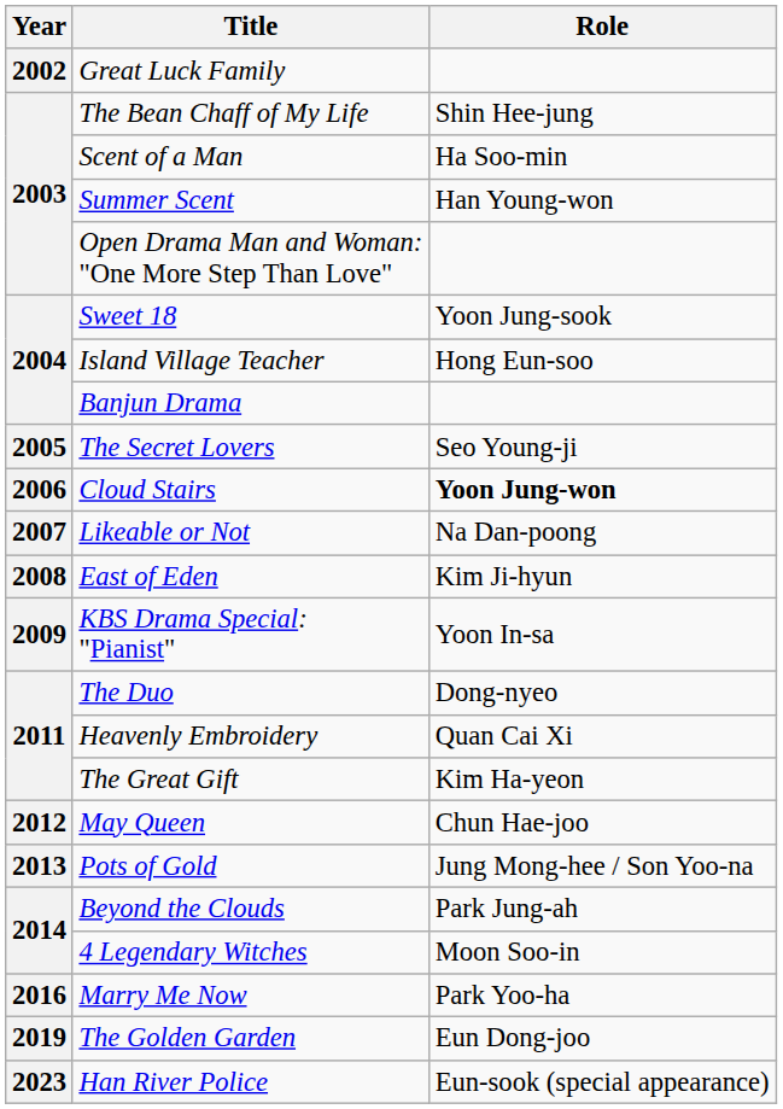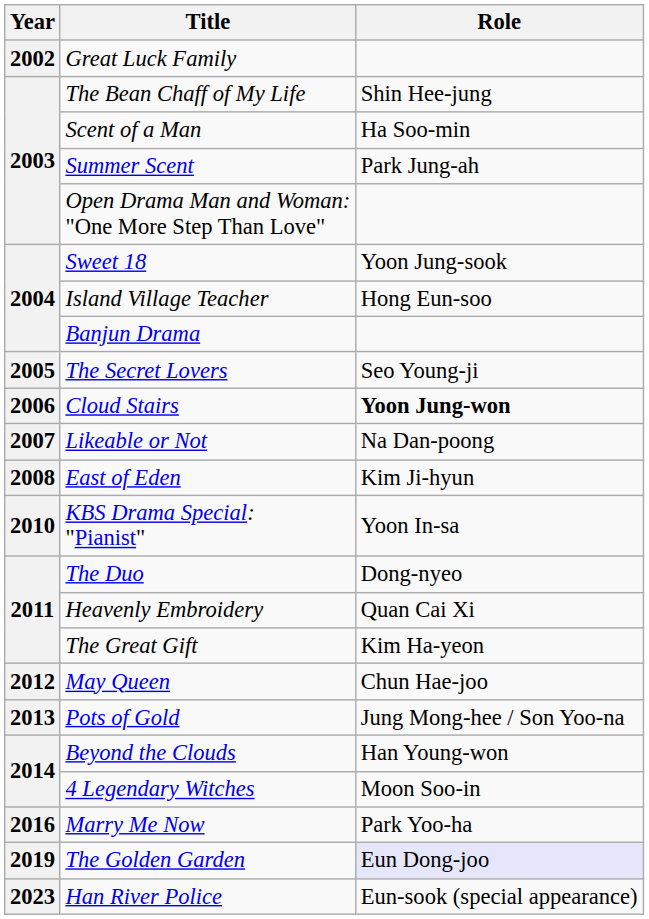 <table class="wikitable plainrowheaders">
 <tr>
 <th scope="col">Year</th>
 <th scope="col">Title</th>
 <th scope="col">Role</th>
 </tr>
 <tr>
 <th scope="row">2002</th>
 <td><em>Great Luck Family</em></td>
 <td></td>
 </tr>
 <tr>
 <th scope="row" rowspan="4">2003</th>
 <td><em>The Bean Chaff of My Life</em></td>
 <td>Shin Hee-jung</td>
 </tr>
 <tr>
 <td><em>Scent of a Man</em></td>
 <td>Ha Soo-min</td>
 </tr>
 <tr>
 <td><em><a href='#'>Summer Scent</a></em></td>
-<td>Han Young-won</td>
+<td>Park Jung-ah</td>
 </tr>
 <tr>
 <td><em>Open Drama Man and Woman:</em><br>"One More Step Than Love"</td>
 <td></td>
 </tr>
 <tr>
 <th scope="row" rowspan="3">2004</th>
 <td><em><a href='#'>Sweet 18</a></em></td>
 <td>Yoon Jung-sook</td>
 </tr>
 <tr>
 <td><em>Island Village Teacher</em></td>
 <td>Hong Eun-soo</td>
 </tr>
 <tr>
 <td><em><a href='#'>Banjun Drama</a></em></td>
 <td></td>
 </tr>
 <tr>
 <th scope="row">2005</th>
 <td><em><a href='#'>The Secret Lovers</a></em></td>
 <td>Seo Young-ji</td>
 </tr>
 <tr>
 <th scope="row">2006</th>
 <td><em><a href='#'>Cloud Stairs</a></em></td>
 <td><strong>Yoon Jung-won</strong></td>
 </tr>
 <tr>
 <th scope="row">2007</th>
 <td><em><a href='#'>Likeable or Not</a></em></td>
 <td>Na Dan-poong</td>
 </tr>
 <tr>
 <th scope="row">2008</th>
 <td><em><a href='#'>East of Eden</a></em></td>
 <td>Kim Ji-hyun</td>
 </tr>
 <tr>
-<th scope="row">2009</th>
+<th scope="row">2010</th>
 <td><em><a href='#'>KBS Drama Special</a>:</em><br>"<a href='#'>Pianist</a>"</td>
 <td>Yoon In-sa</td>
 </tr>
 <tr>
 <th scope="row" rowspan="3">2011</th>
 <td><em><a href='#'>The Duo</a></em></td>
 <td>Dong-nyeo</td>
 </tr>
 <tr>
 <td><em>Heavenly Embroidery</em></td>
 <td>Quan Cai Xi</td>
 </tr>
 <tr>
 <td><em>The Great Gift</em></td>
 <td>Kim Ha-yeon</td>
 </tr>
 <tr>
 <th scope="row">2012</th>
 <td><em><a href='#'>May Queen</a></em></td>
 <td>Chun Hae-joo</td>
 </tr>
 <tr>
 <th scope="row">2013</th>
 <td><em><a href='#'>Pots of Gold</a></em></td>
 <td>Jung Mong-hee / Son Yoo-na</td>
 </tr>
 <tr>
 <th scope="row" rowspan="2">2014</th>
 <td><em><a href='#'>Beyond the Clouds</a></em></td>
-<td>Park Jung-ah</td>
+<td>Han Young-won</td>
 </tr>
 <tr>
 <td><em><a href='#'>4 Legendary Witches</a></em></td>
 <td>Moon Soo-in</td>
 </tr>
 <tr>
 <th scope="row">2016</th>
 <td><em><a href='#'>Marry Me Now</a></em></td>
 <td>Park Yoo-ha</td>
 </tr>
 <tr>
 <th scope="row">2019</th>
 <td><em><a href='#'>The Golden Garden</a></em></td>
-<td>Eun Dong-joo</td>
+<td style="background: lavender;">Eun Dong-joo</td>
 </tr>
 <tr>
 <th scope="row">2023</th>
 <td><em><a href='#'>Han River Police</a></em></td>
 <td>Eun-sook (special appearance)</td>
 </tr>
 </table>
